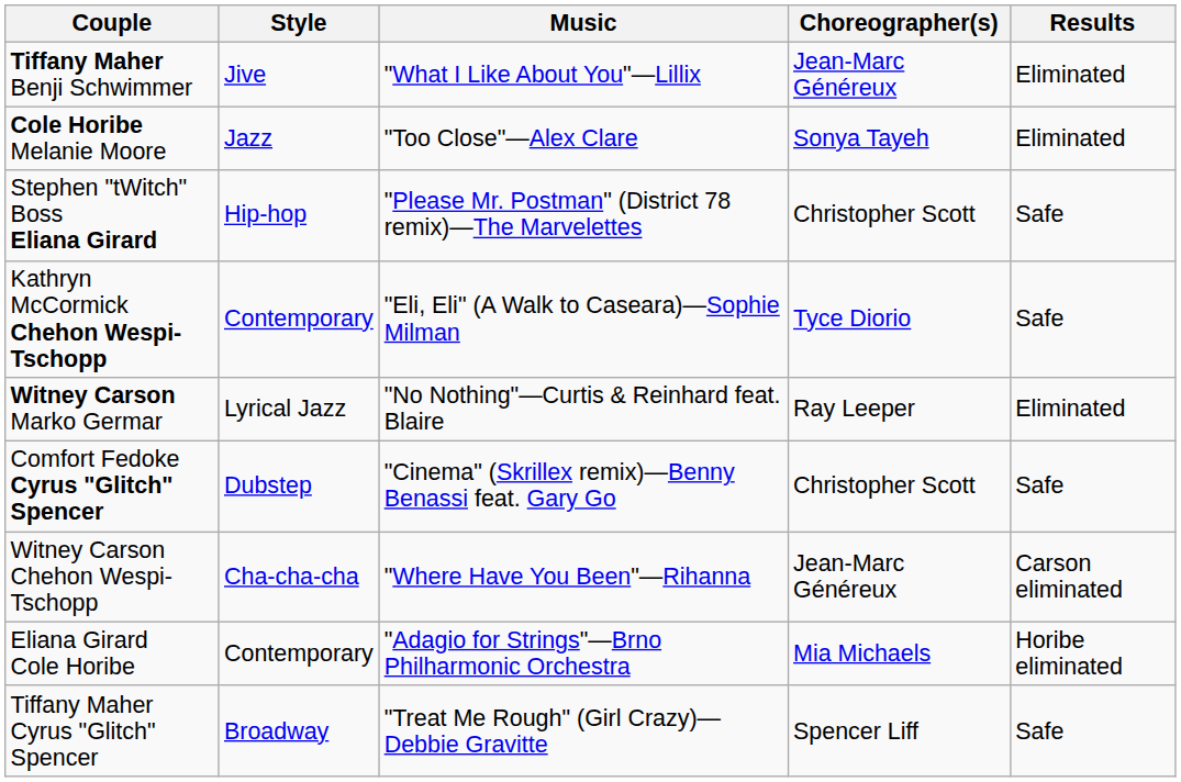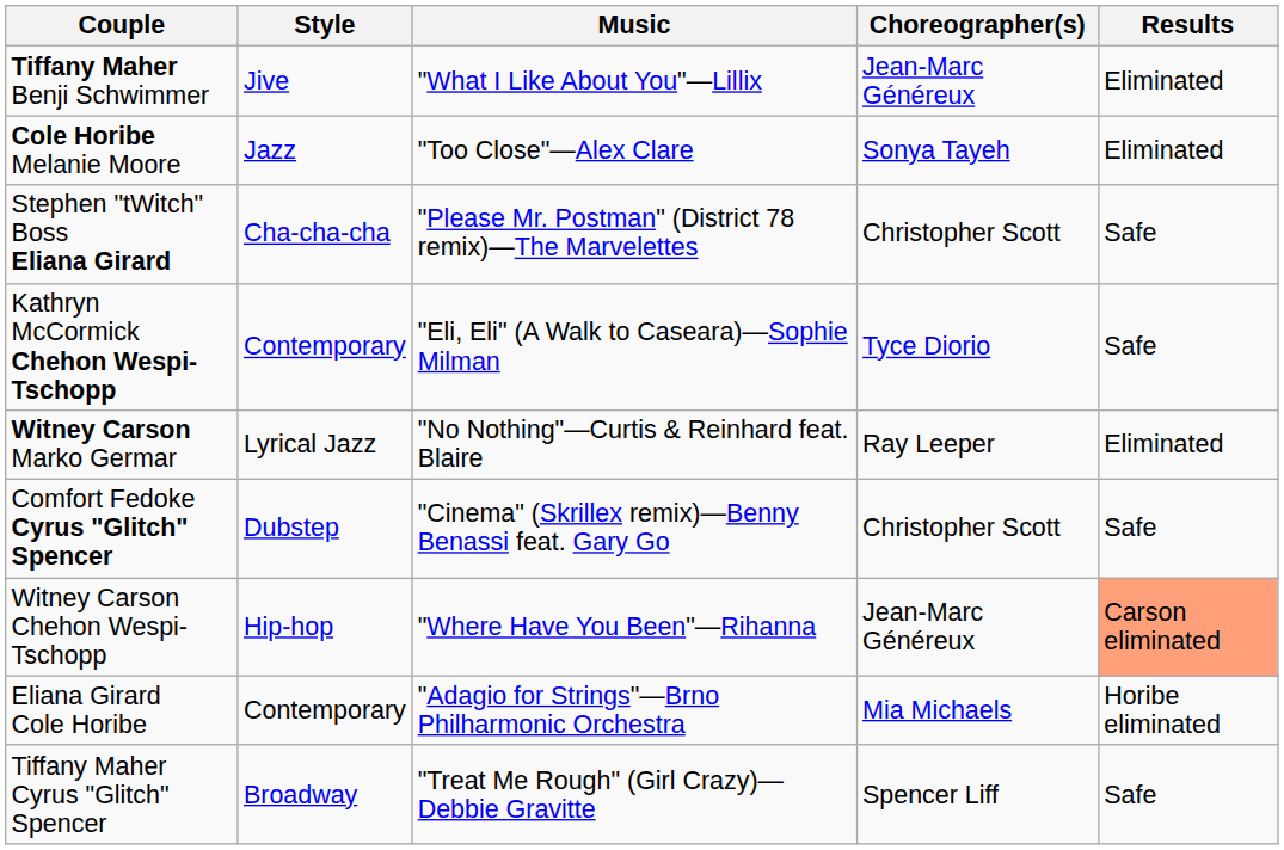 <table class="wikitable" style="width:90%;">
 <tr>
 <th>Couple</th>
 <th>Style</th>
 <th>Music</th>
 <th>Choreographer(s)</th>
 <th>Results</th>
 </tr>
 <tr>
 <td><strong>Tiffany Maher</strong><br>Benji Schwimmer</td>
 <td><a href='#'>Jive</a></td>
 <td>"<a href='#'>What I Like About You</a>"—<a href='#'>Lillix</a></td>
 <td><a href='#'>Jean-Marc Généreux</a></td>
 <td>Eliminated</td>
 </tr>
 <tr>
 <td><strong>Cole Horibe</strong><br>Melanie Moore</td>
 <td><a href='#'>Jazz</a></td>
 <td>"Too Close"—<a href='#'>Alex Clare</a></td>
 <td><a href='#'>Sonya Tayeh</a></td>
 <td>Eliminated</td>
 </tr>
 <tr>
 <td>Stephen "tWitch" Boss<br><strong>Eliana Girard</strong></td>
-<td><a href='#'>Hip-hop</a></td>
+<td><a href='#'>Cha-cha-cha</a></td>
 <td>"<a href='#'>Please Mr. Postman</a>" (District 78 remix)—<a href='#'>The Marvelettes</a></td>
 <td>Christopher Scott</td>
 <td>Safe</td>
 </tr>
 <tr>
 <td>Kathryn McCormick<br><strong>Chehon Wespi-Tschopp</strong></td>
 <td><a href='#'>Contemporary</a></td>
 <td>"Eli, Eli" (A Walk to Caseara)—<a href='#'>Sophie Milman</a></td>
 <td><a href='#'>Tyce Diorio</a></td>
 <td>Safe</td>
 </tr>
 <tr>
 <td><strong>Witney Carson</strong><br>Marko Germar</td>
 <td>Lyrical Jazz</td>
 <td>"No Nothing"—Curtis & Reinhard feat. Blaire</td>
 <td>Ray Leeper</td>
 <td>Eliminated</td>
 </tr>
 <tr>
 <td>Comfort Fedoke<br><strong>Cyrus "Glitch" Spencer</strong></td>
 <td><a href='#'>Dubstep</a></td>
 <td>"Cinema" (<a href='#'>Skrillex</a> remix)—<a href='#'>Benny Benassi</a> feat. <a href='#'>Gary Go</a></td>
 <td>Christopher Scott</td>
 <td>Safe</td>
 </tr>
 <tr>
 <td>Witney Carson<br>Chehon Wespi-Tschopp</td>
-<td><a href='#'>Cha-cha-cha</a></td>
+<td><a href='#'>Hip-hop</a></td>
 <td>"<a href='#'>Where Have You Been</a>"—<a href='#'>Rihanna</a></td>
 <td>Jean-Marc Généreux</td>
-<td>Carson eliminated</td>
+<td style="background: lightsalmon;">Carson eliminated</td>
 </tr>
 <tr>
 <td>Eliana Girard<br>Cole Horibe</td>
 <td>Contemporary</td>
 <td>"<a href='#'>Adagio for Strings</a>"—<a href='#'>Brno Philharmonic Orchestra</a></td>
 <td><a href='#'>Mia Michaels</a></td>
 <td>Horibe eliminated</td>
 </tr>
 <tr>
 <td>Tiffany Maher<br>Cyrus "Glitch" Spencer</td>
 <td><a href='#'>Broadway</a></td>
 <td>"Treat Me Rough" (Girl Crazy)—<a href='#'>Debbie Gravitte</a></td>
 <td>Spencer Liff</td>
 <td>Safe</td>
 </tr>
 </table>
